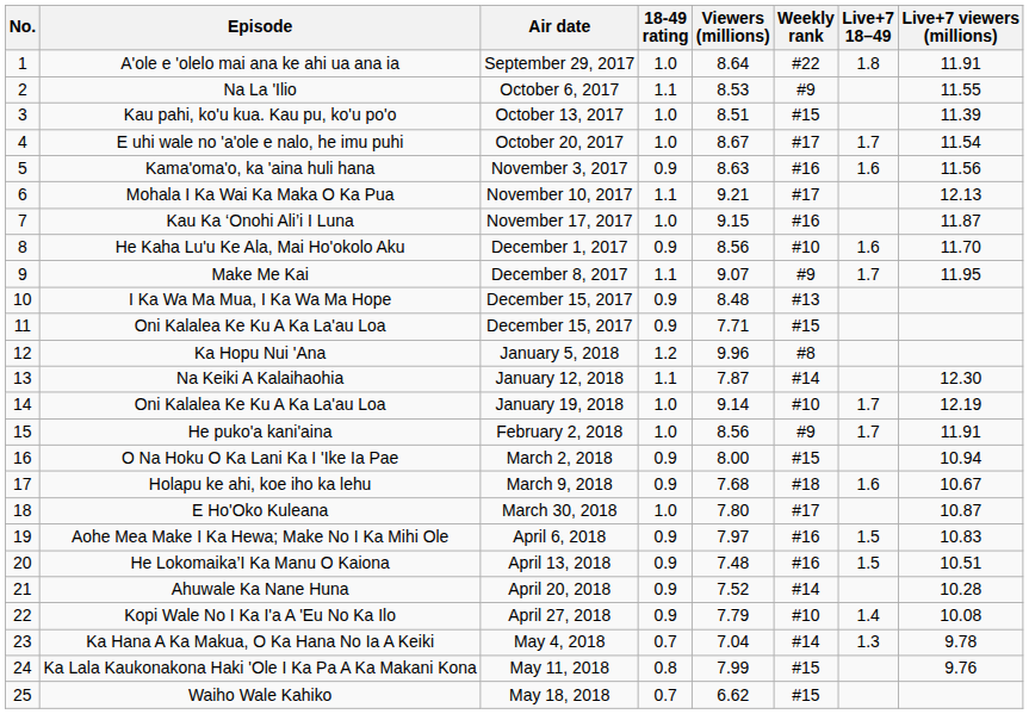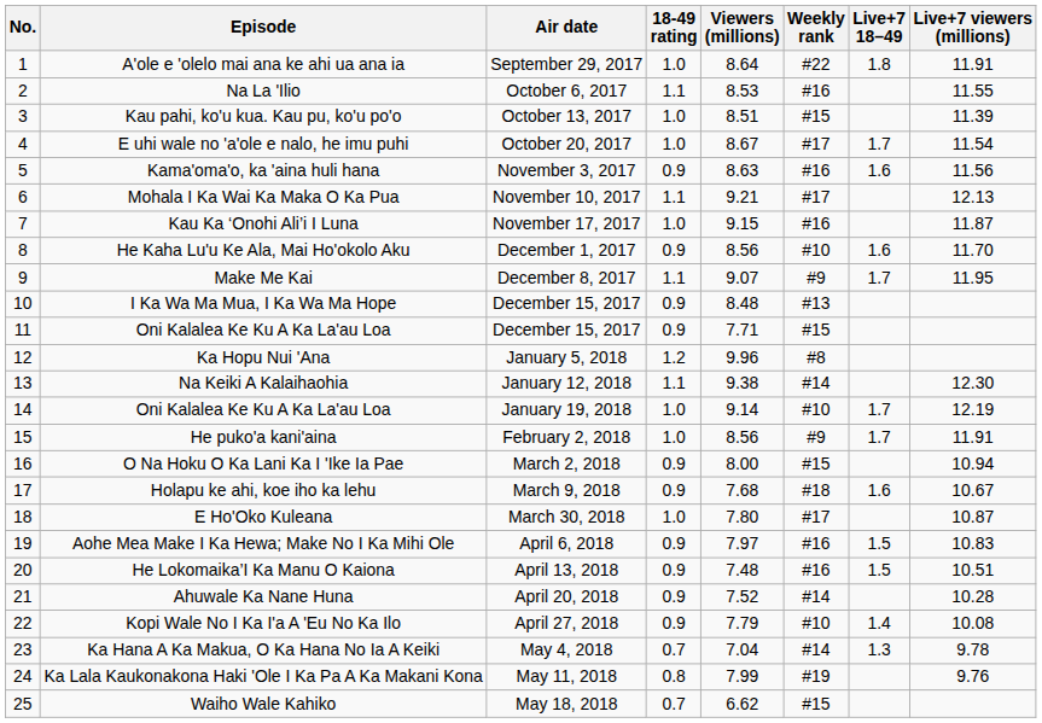 <table class="wikitable" style="text-align:center;">
 <tr>
 <th>No.</th>
 <th>Episode</th>
 <th>Air date</th>
 <th>18-49<br>rating</th>
 <th>Viewers<br>(millions)</th>
 <th>Weekly<br>rank</th>
 <th>Live+7<br>18–49</th>
 <th>Live+7 viewers<br>(millions)</th>
 </tr>
 <tr>
 <td>1</td>
 <td>A'ole e 'olelo mai ana ke ahi ua ana ia</td>
 <td>September 29, 2017</td>
 <td>1.0</td>
 <td>8.64</td>
 <td>#22</td>
 <td>1.8</td>
 <td>11.91</td>
 </tr>
 <tr>
 <td>2</td>
 <td>Na La 'Ilio</td>
 <td>October 6, 2017</td>
 <td>1.1</td>
 <td>8.53</td>
-<td>#9</td>
+<td>#16</td>
 <td></td>
 <td>11.55</td>
 </tr>
 <tr>
 <td>3</td>
 <td>Kau pahi, ko'u kua. Kau pu, ko'u po'o</td>
 <td>October 13, 2017</td>
 <td>1.0</td>
 <td>8.51</td>
 <td>#15</td>
 <td></td>
 <td>11.39</td>
 </tr>
 <tr>
 <td>4</td>
 <td>E uhi wale no 'a'ole e nalo, he imu puhi</td>
 <td>October 20, 2017</td>
 <td>1.0</td>
 <td>8.67</td>
 <td>#17</td>
 <td>1.7</td>
 <td>11.54</td>
 </tr>
 <tr>
 <td>5</td>
 <td>Kama'oma'o, ka 'aina huli hana</td>
 <td>November 3, 2017</td>
 <td>0.9</td>
 <td>8.63</td>
 <td>#16</td>
 <td>1.6</td>
 <td>11.56</td>
 </tr>
 <tr>
 <td>6</td>
 <td>Mohala I Ka Wai Ka Maka O Ka Pua</td>
 <td>November 10, 2017</td>
 <td>1.1</td>
 <td>9.21</td>
 <td>#17</td>
 <td></td>
 <td>12.13</td>
 </tr>
 <tr>
 <td>7</td>
 <td>Kau Ka ‘Onohi Ali’i I Luna</td>
 <td>November 17, 2017</td>
 <td>1.0</td>
 <td>9.15</td>
 <td>#16</td>
 <td></td>
 <td>11.87</td>
 </tr>
 <tr>
 <td>8</td>
 <td>He Kaha Lu'u Ke Ala, Mai Ho'okolo Aku</td>
 <td>December 1, 2017</td>
 <td>0.9</td>
 <td>8.56</td>
 <td>#10</td>
 <td>1.6</td>
 <td>11.70</td>
 </tr>
 <tr>
 <td>9</td>
 <td>Make Me Kai</td>
 <td>December 8, 2017</td>
 <td>1.1</td>
 <td>9.07</td>
 <td>#9</td>
 <td>1.7</td>
 <td>11.95</td>
 </tr>
 <tr>
 <td>10</td>
 <td>I Ka Wa Ma Mua, I Ka Wa Ma Hope</td>
 <td>December 15, 2017</td>
 <td>0.9</td>
 <td>8.48</td>
 <td>#13</td>
 <td></td>
 <td></td>
 </tr>
 <tr>
 <td>11</td>
 <td>Oni Kalalea Ke Ku A Ka La'au Loa</td>
 <td>December 15, 2017</td>
 <td>0.9</td>
 <td>7.71</td>
 <td>#15</td>
 <td></td>
 <td></td>
 </tr>
 <tr>
 <td>12</td>
 <td>Ka Hopu Nui 'Ana</td>
 <td>January 5, 2018</td>
 <td>1.2</td>
 <td>9.96</td>
 <td>#8</td>
 <td></td>
 <td></td>
 </tr>
 <tr>
 <td>13</td>
 <td>Na Keiki A Kalaihaohia</td>
 <td>January 12, 2018</td>
 <td>1.1</td>
-<td>7.87</td>
+<td>9.38</td>
 <td>#14</td>
 <td></td>
 <td>12.30</td>
 </tr>
 <tr>
 <td>14</td>
 <td>Oni Kalalea Ke Ku A Ka La'au Loa</td>
 <td>January 19, 2018</td>
 <td>1.0</td>
 <td>9.14</td>
 <td>#10</td>
 <td>1.7</td>
 <td>12.19</td>
 </tr>
 <tr>
 <td>15</td>
 <td>He puko'a kani'aina</td>
 <td>February 2, 2018</td>
 <td>1.0</td>
 <td>8.56</td>
 <td>#9</td>
 <td>1.7</td>
 <td>11.91</td>
 </tr>
 <tr>
 <td>16</td>
 <td>O Na Hoku O Ka Lani Ka I 'Ike Ia Pae</td>
 <td>March 2, 2018</td>
 <td>0.9</td>
 <td>8.00</td>
 <td>#15</td>
 <td></td>
 <td>10.94</td>
 </tr>
 <tr>
 <td>17</td>
 <td>Holapu ke ahi, koe iho ka lehu</td>
 <td>March 9, 2018</td>
 <td>0.9</td>
 <td>7.68</td>
 <td>#18</td>
 <td>1.6</td>
 <td>10.67</td>
 </tr>
 <tr>
 <td>18</td>
 <td>E Ho'Oko Kuleana</td>
 <td>March 30, 2018</td>
 <td>1.0</td>
 <td>7.80</td>
 <td>#17</td>
 <td></td>
 <td>10.87</td>
 </tr>
 <tr>
 <td>19</td>
 <td>Aohe Mea Make I Ka Hewa; Make No I Ka Mihi Ole</td>
 <td>April 6, 2018</td>
 <td>0.9</td>
 <td>7.97</td>
 <td>#16</td>
 <td>1.5</td>
 <td>10.83</td>
 </tr>
 <tr>
 <td>20</td>
 <td>He Lokomaika’I Ka Manu O Kaiona</td>
 <td>April 13, 2018</td>
 <td>0.9</td>
 <td>7.48</td>
 <td>#16</td>
 <td>1.5</td>
 <td>10.51</td>
 </tr>
 <tr>
 <td>21</td>
 <td>Ahuwale Ka Nane Huna</td>
 <td>April 20, 2018</td>
 <td>0.9</td>
 <td>7.52</td>
 <td>#14</td>
 <td></td>
 <td>10.28</td>
 </tr>
 <tr>
 <td>22</td>
 <td>Kopi Wale No I Ka I'a A 'Eu No Ka Ilo</td>
 <td>April 27, 2018</td>
 <td>0.9</td>
 <td>7.79</td>
 <td>#10</td>
 <td>1.4</td>
 <td>10.08</td>
 </tr>
 <tr>
 <td>23</td>
 <td>Ka Hana A Ka Makua, O Ka Hana No Ia A Keiki</td>
 <td>May 4, 2018</td>
 <td>0.7</td>
 <td>7.04</td>
 <td>#14</td>
 <td>1.3</td>
 <td>9.78</td>
 </tr>
 <tr>
 <td>24</td>
 <td>Ka Lala Kaukonakona Haki 'Ole I Ka Pa A Ka Makani Kona</td>
 <td>May 11, 2018</td>
 <td>0.8</td>
 <td>7.99</td>
-<td>#15</td>
+<td>#19</td>
 <td></td>
 <td>9.76</td>
 </tr>
 <tr>
 <td>25</td>
 <td>Waiho Wale Kahiko</td>
 <td>May 18, 2018</td>
 <td>0.7</td>
 <td>6.62</td>
 <td>#15</td>
 <td></td>
 <td></td>
 </tr>
 </table>
